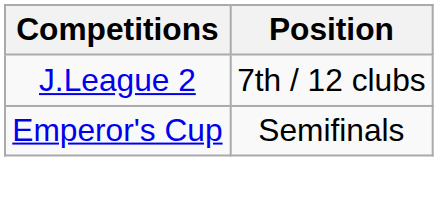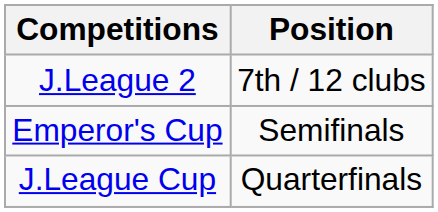 <table class="wikitable" style="text-align:center;">
 <tr>
 <th>Competitions</th>
 <th>Position</th>
 </tr>
 <tr>
 <td><a href='#'>J.League 2</a></td>
 <td>7th / 12 clubs</td>
 </tr>
 <tr>
 <td><a href='#'>Emperor's Cup</a></td>
 <td>Semifinals</td>
 </tr>
+<tr>
+<td><a href='#'>J.League Cup</a></td>
+<td>Quarterfinals</td>
+</tr>
 </table>
